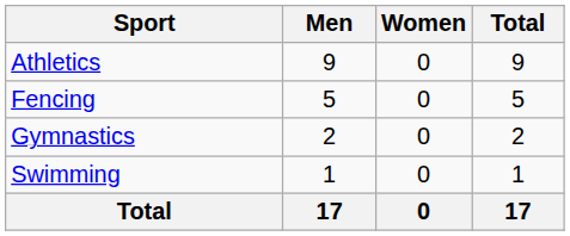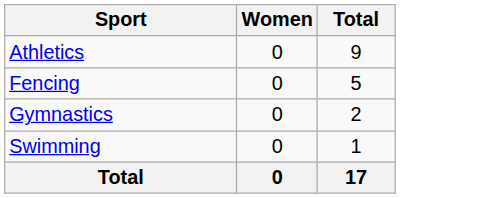 <table class="wikitable sortable" style="text-align:center">
 <tr>
 <th width=180>Sport</th>
-<th width=55>Men</th>
 <th width=55>Women</th>
 <th width=55>Total</th>
 </tr>
 <tr>
 <td style="text-align:left"><a href='#'>Athletics</a></td>
-<td>9</td>
 <td>0</td>
 <td>9</td>
 </tr>
 <tr>
 <td style="text-align:left"><a href='#'>Fencing</a></td>
-<td>5</td>
 <td>0</td>
 <td>5</td>
 </tr>
 <tr>
 <td style="text-align:left"><a href='#'>Gymnastics</a></td>
-<td>2</td>
 <td>0</td>
 <td>2</td>
 </tr>
 <tr>
 <td style="text-align:left"><a href='#'>Swimming</a></td>
-<td>1</td>
 <td>0</td>
 <td>1</td>
 </tr>
 <tr class=sortbottom>
 <th>Total</th>
-<th>17</th>
 <th>0</th>
 <th>17</th>
 </tr>
 </table>
